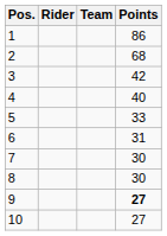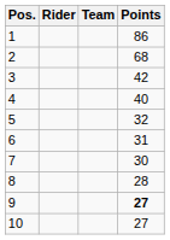 <table class="wikitable sortable">
 <tr>
 <th>Pos.</th>
 <th>Rider</th>
 <th>Team</th>
 <th>Points</th>
 </tr>
 <tr>
 <td>1</td>
 <td></td>
 <td></td>
 <td align=center>86</td>
 </tr>
 <tr>
 <td>2</td>
 <td></td>
 <td></td>
 <td align=center>68</td>
 </tr>
 <tr>
 <td>3</td>
 <td></td>
 <td></td>
 <td align=center>42</td>
 </tr>
 <tr>
 <td>4</td>
 <td></td>
 <td></td>
 <td align=center>40</td>
 </tr>
 <tr>
 <td>5</td>
 <td></td>
 <td></td>
-<td align=center>33</td>
+<td align=center>32</td>
 </tr>
 <tr>
 <td>6</td>
 <td></td>
 <td></td>
 <td align=center>31</td>
 </tr>
 <tr>
 <td>7</td>
 <td></td>
 <td></td>
 <td align=center>30</td>
 </tr>
 <tr>
 <td>8</td>
 <td></td>
 <td></td>
-<td align=center>30</td>
+<td align=center>28</td>
 </tr>
 <tr>
 <td>9</td>
 <td></td>
 <td></td>
 <td align=center><strong>27</strong></td>
 </tr>
 <tr>
 <td>10</td>
 <td></td>
 <td></td>
 <td align=center>27</td>
 </tr>
 </table>
